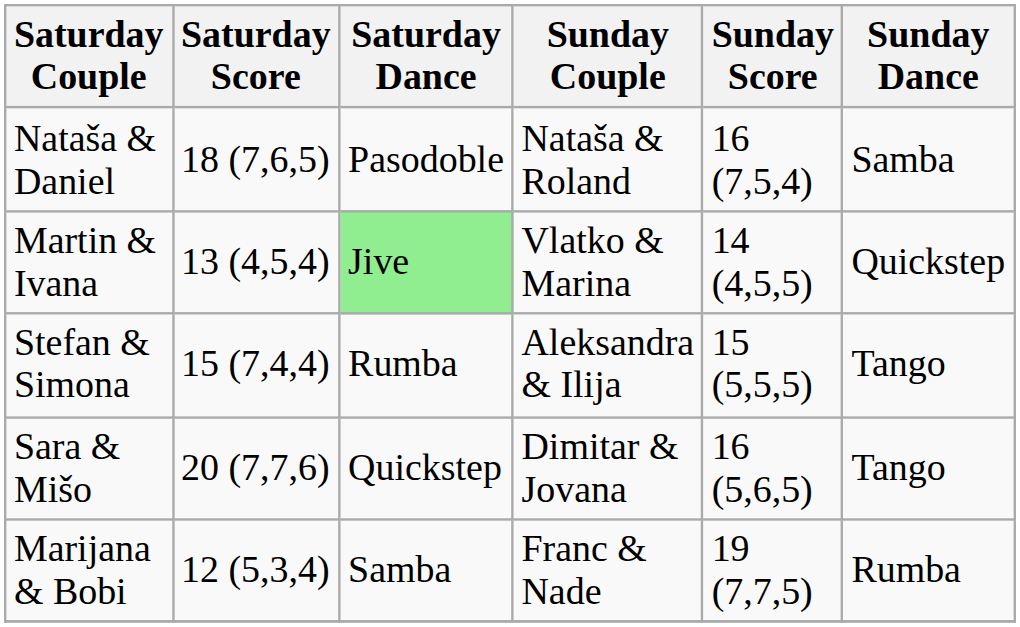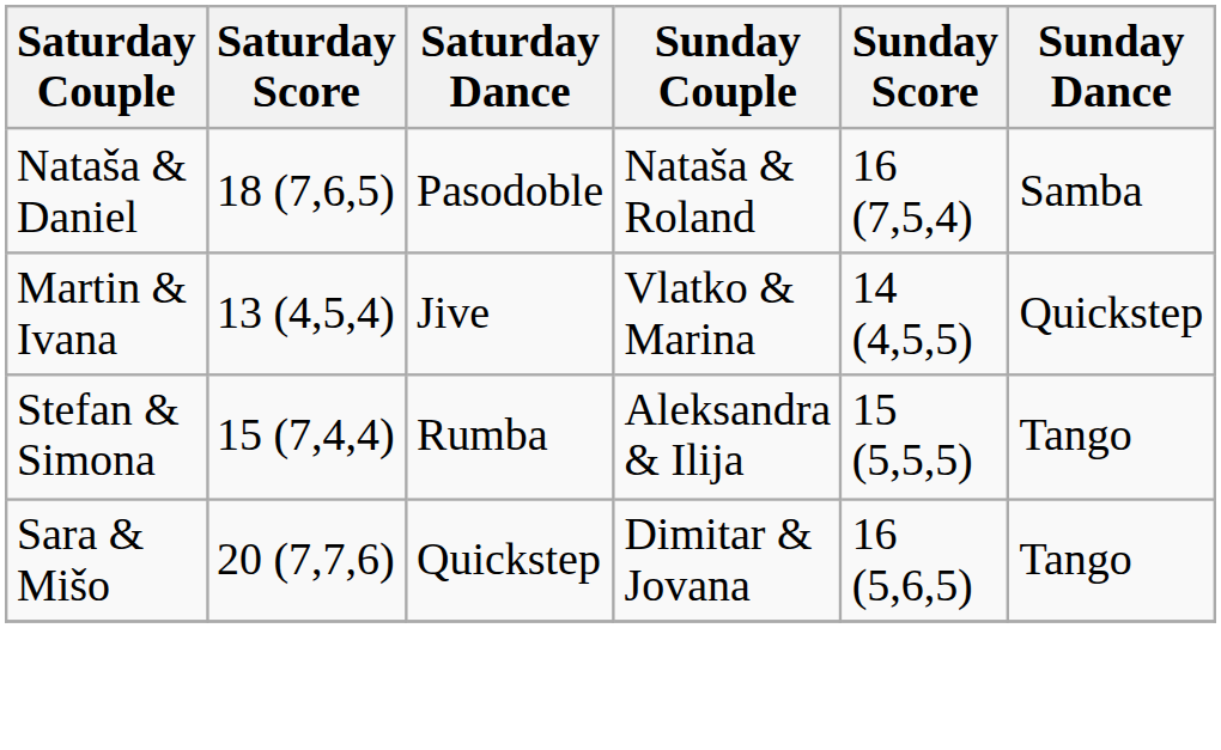 <table class="wikitable" style="width:65%;">
 <tr>
 <th>Saturday Couple</th>
 <th>Saturday Score</th>
 <th>Saturday Dance</th>
 <th>Sunday Couple</th>
 <th>Sunday Score</th>
 <th>Sunday Dance</th>
 </tr>
 <tr>
 <td>Nataša & Daniel</td>
 <td>18 (7,6,5)</td>
 <td>Pasodoble</td>
 <td>Nataša & Roland</td>
 <td>16 (7,5,4)</td>
 <td>Samba</td>
 </tr>
 <tr>
 <td>Martin & Ivana</td>
 <td>13 (4,5,4)</td>
-<td style="background: lightgreen;">Jive</td>
+<td>Jive</td>
 <td>Vlatko & Marina</td>
 <td>14 (4,5,5)</td>
 <td>Quickstep</td>
 </tr>
 <tr>
 <td>Stefan & Simona</td>
 <td>15 (7,4,4)</td>
 <td>Rumba</td>
 <td>Aleksandra & Ilija</td>
 <td>15 (5,5,5)</td>
 <td>Tango</td>
 </tr>
 <tr>
 <td>Sara & Mišo</td>
 <td>20 (7,7,6)</td>
 <td>Quickstep</td>
 <td>Dimitar & Jovana</td>
 <td>16 (5,6,5)</td>
 <td>Tango</td>
 </tr>
 <tr>
-<td>Marijana & Bobi</td>
-<td>12 (5,3,4)</td>
-<td>Samba</td>
-<td>Franc & Nade</td>
-<td>19 (7,7,5)</td>
-<td>Rumba</td>
-</tr>
-<tr>
 </tr>
 </table>
